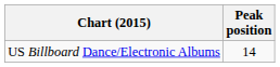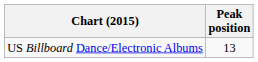 <table class="wikitable">
 <tr>
 <th>Chart (2015)</th>
 <th>Peak<br>position</th>
 </tr>
 <tr>
 <td>US <em>Billboard</em> <a href='#'>Dance/Electronic Albums</a></td>
-<td align="center">14</td>
+<td align="center">13</td>
 </tr>
 </table>
